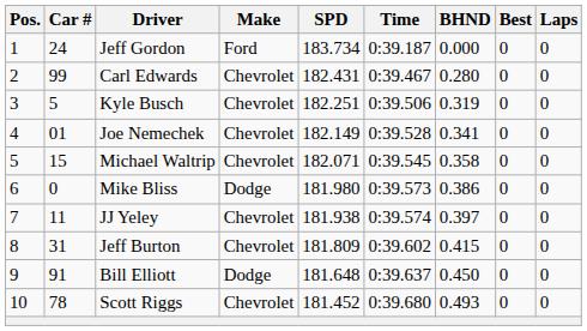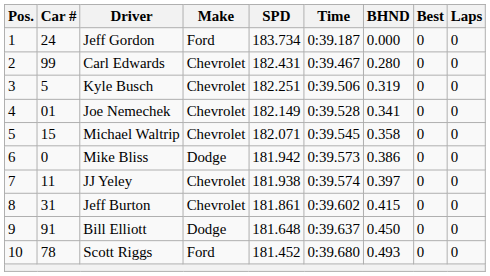 <table class="wikitable">
 <tr>
 <th colspan="1" rowspan="1">Pos.</th>
 <th colspan="1" rowspan="1">Car #</th>
 <th colspan="1" rowspan="1"><abbr>Driver</abbr></th>
 <th colspan="1" rowspan="1"><abbr>Make</abbr></th>
 <th colspan="1" rowspan="1"><abbr>SPD</abbr></th>
 <th colspan="1" rowspan="1"><abbr>Time</abbr></th>
 <th colspan="1" rowspan="1"><abbr>BHND</abbr></th>
 <th colspan="1" rowspan="1"><abbr>Best</abbr></th>
 <th colspan="1" rowspan="1"><abbr>Laps</abbr></th>
 </tr>
 <tr>
 <td>1</td>
 <td>24</td>
 <td>Jeff Gordon</td>
 <td>Ford</td>
 <td>183.734</td>
 <td>0:39.187</td>
 <td>0.000</td>
 <td>0</td>
 <td>0</td>
 </tr>
 <tr>
 <td>2</td>
 <td>99</td>
 <td>Carl Edwards</td>
 <td>Chevrolet</td>
 <td>182.431</td>
 <td>0:39.467</td>
 <td>0.280</td>
 <td>0</td>
 <td>0</td>
 </tr>
 <tr>
 <td>3</td>
 <td>5</td>
 <td>Kyle Busch</td>
 <td>Chevrolet</td>
 <td>182.251</td>
 <td>0:39.506</td>
 <td>0.319</td>
 <td>0</td>
 <td>0</td>
 </tr>
 <tr>
 <td>4</td>
 <td>01</td>
 <td>Joe Nemechek</td>
 <td>Chevrolet</td>
 <td>182.149</td>
 <td>0:39.528</td>
 <td>0.341</td>
 <td>0</td>
 <td>0</td>
 </tr>
 <tr>
 <td>5</td>
 <td>15</td>
 <td>Michael Waltrip</td>
 <td>Chevrolet</td>
 <td>182.071</td>
 <td>0:39.545</td>
 <td>0.358</td>
 <td>0</td>
 <td>0</td>
 </tr>
 <tr>
 <td>6</td>
 <td>0</td>
 <td>Mike Bliss</td>
 <td>Dodge</td>
-<td>181.980</td>
+<td>181.942</td>
 <td>0:39.573</td>
 <td>0.386</td>
 <td>0</td>
 <td>0</td>
 </tr>
 <tr>
 <td>7</td>
 <td>11</td>
 <td>JJ Yeley</td>
 <td>Chevrolet</td>
 <td>181.938</td>
 <td>0:39.574</td>
 <td>0.397</td>
 <td>0</td>
 <td>0</td>
 </tr>
 <tr>
 <td>8</td>
 <td>31</td>
 <td>Jeff Burton</td>
 <td>Chevrolet</td>
-<td>181.809</td>
+<td>181.861</td>
 <td>0:39.602</td>
 <td>0.415</td>
 <td>0</td>
 <td>0</td>
 </tr>
 <tr>
 <td>9</td>
 <td>91</td>
 <td>Bill Elliott</td>
 <td>Dodge</td>
 <td>181.648</td>
 <td>0:39.637</td>
 <td>0.450</td>
 <td>0</td>
 <td>0</td>
 </tr>
 <tr>
 <td>10</td>
 <td>78</td>
 <td>Scott Riggs</td>
-<td>Chevrolet</td>
+<td>Ford</td>
 <td>181.452</td>
 <td>0:39.680</td>
 <td>0.493</td>
 <td>0</td>
 <td>0</td>
 </tr>
 <tr>
 <th colspan="9"></th>
 </tr>
 </table>
